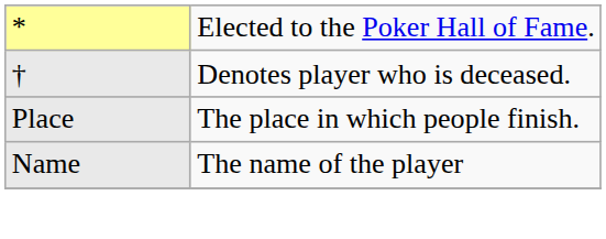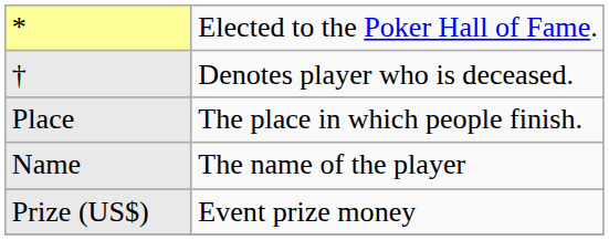 <table class="wikitable">
 <tr>
 <td style="background-color:#FFFF99; width:6em;">*</td>
 <td>Elected to the <a href='#'>Poker Hall of Fame</a>.</td>
 </tr>
 <tr>
 <td style="background: #E9E9E9;">†</td>
 <td>Denotes player who is deceased.</td>
 </tr>
 <tr>
 <td style="background: #E9E9E9;">Place</td>
 <td>The place in which people finish.</td>
 </tr>
 <tr>
 <td style="background: #E9E9E9;">Name</td>
 <td>The name of the player</td>
 </tr>
 <tr>
+<td style="background: #E9E9E9;">Prize (US$)</td>
+<td>Event prize money</td>
+</tr>
+<tr>
 </tr>
 </table>
